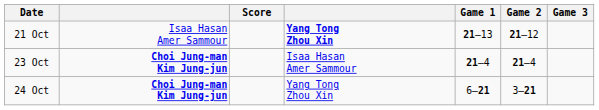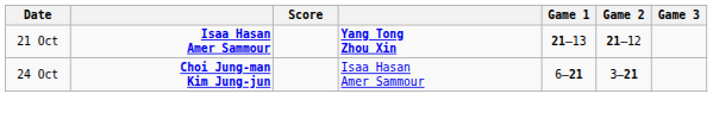 <table class="wikitable" style="text-align:center; font-size:90% ">
 <tr>
 <th width="60">Date</th>
 <th align="right" width="200"></th>
 <th width="60">Score</th>
 <th align="left" width="200"></th>
 <th width="50">Game 1</th>
 <th width="50">Game 2</th>
 <th width="50">Game 3</th>
 </tr>
 <tr>
 <td>21 Oct</td>
-<td align="right"><a href='#'>Isaa Hasan</a> <br><a href='#'>Amer Sammour</a> </td>
+<td align="right"><strong><a href='#'>Isaa Hasan</a> <br><a href='#'>Amer Sammour</a> </strong></td>
 <td align="center"></td>
 <td align="left"><strong> <a href='#'>Yang Tong</a><br> <a href='#'>Zhou Xin</a></strong></td>
 <td><strong>21</strong>–13</td>
 <td><strong>21</strong>–12</td>
 <td></td>
 </tr>
 <tr>
-<td>23 Oct</td>
+<td>24 Oct</td>
 <td align="right"><strong><a href='#'>Choi Jung-man</a> <br><a href='#'>Kim Jung-jun</a> </strong></td>
 <td align="center"></td>
 <td align="left"> <a href='#'>Isaa Hasan</a><br> <a href='#'>Amer Sammour</a></td>
-<td><strong>21</strong>–4</td>
-<td><strong>21</strong>–4</td>
-<td></td>
-</tr>
-<tr>
-<td>24 Oct</td>
-<td align="right"><strong><a href='#'>Choi Jung-man</a> <br><a href='#'>Kim Jung-jun</a> </strong></td>
-<td align="center"></td>
-<td align="left"> <a href='#'>Yang Tong</a><br> <a href='#'>Zhou Xin</a></td>
 <td>6–<strong>21</strong></td>
 <td>3–<strong>21</strong></td>
 <td></td>
 </tr>
 </table>
